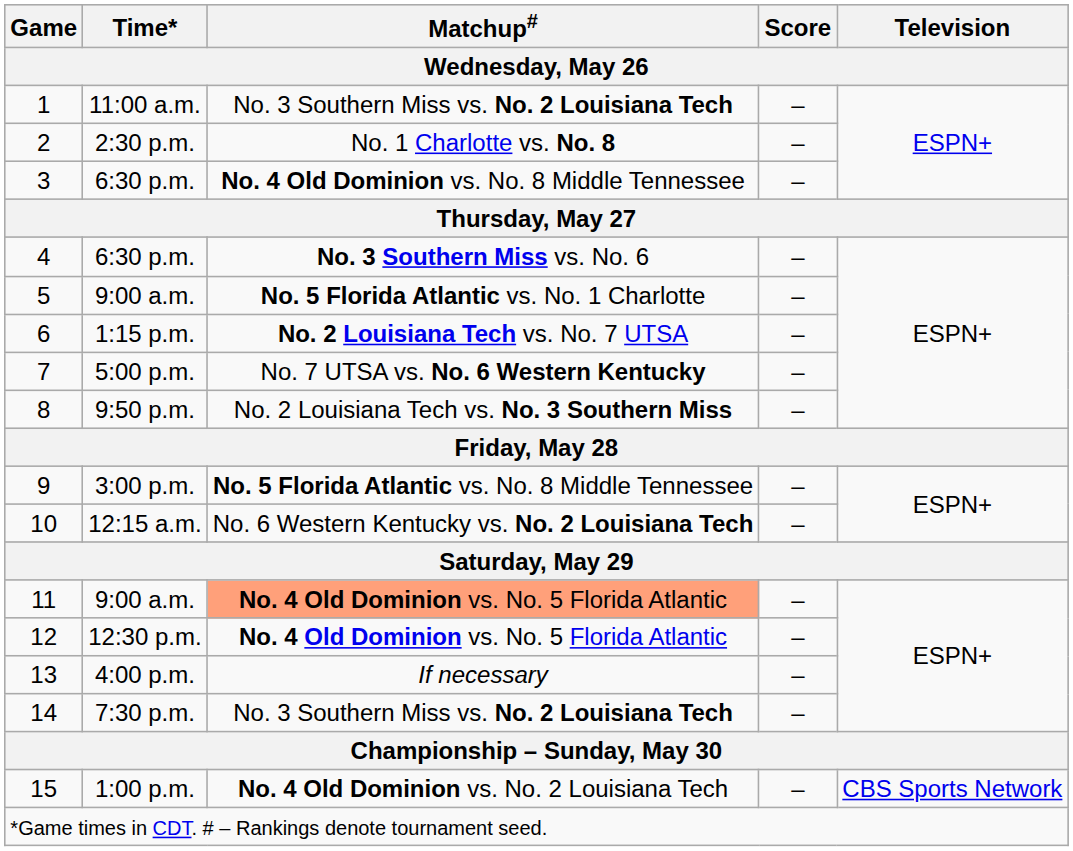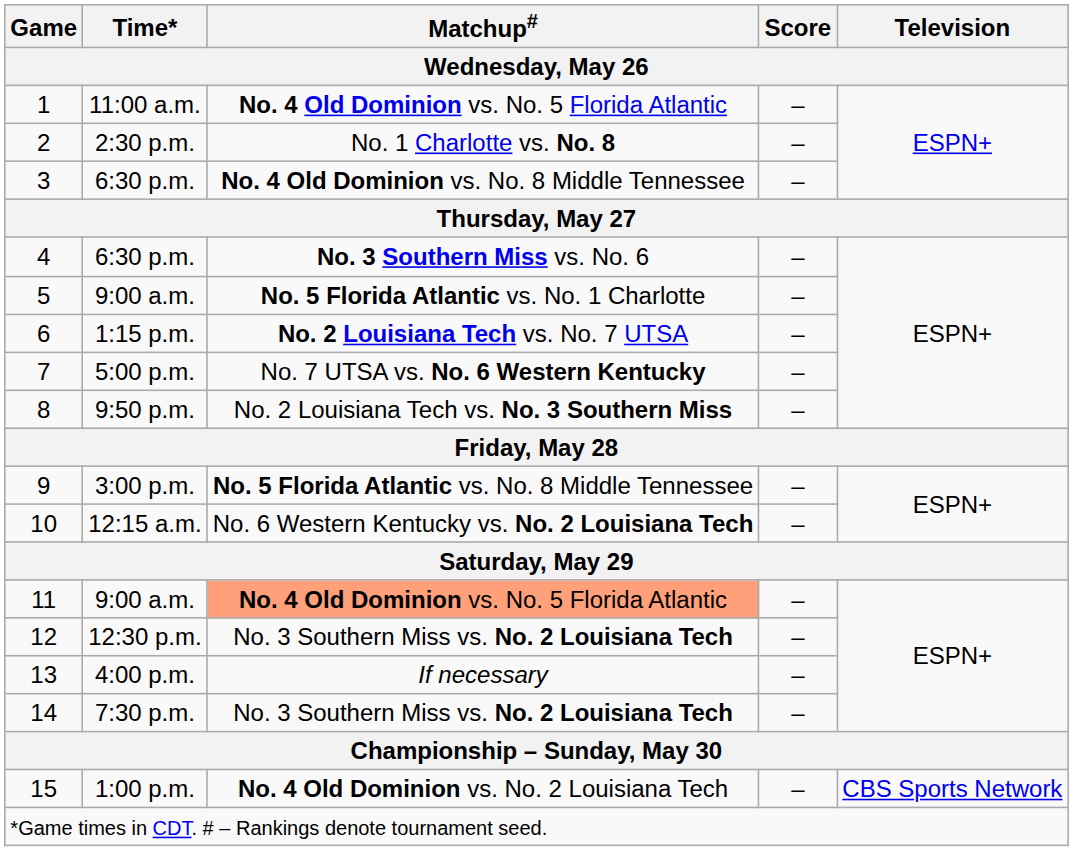 <table class="wikitable" style="font-size: 95%">
 <tr align="center">
 <th>Game</th>
 <th>Time*</th>
 <th>Matchup<sup>#</sup></th>
 <th>Score</th>
 <th>Television</th>
 </tr>
 <tr>
 <th colspan=7>Wednesday, May 26</th>
 </tr>
 <tr>
 <td style="text-align:center;">1</td>
 <td style="text-align:center;">11:00 a.m.</td>
-<td style="text-align:center;">No. 3 Southern Miss vs. <strong>No. 2 Louisiana Tech</strong></td>
+<td style="text-align:center;"><strong>No. 4 <a href='#'>Old Dominion</a></strong> vs. No. 5 <a href='#'>Florida Atlantic</a></td>
 <td style="text-align:center;">–</td>
 <td rowspan=3 style="text-align:center;"><a href='#'>ESPN+</a></td>
 </tr>
 <tr>
 <td style="text-align:center;">2</td>
 <td style="text-align:center;">2:30 p.m.</td>
 <td style="text-align:center;">No. 1 <a href='#'>Charlotte</a> vs. <strong>No. 8 </strong></td>
 <td style="text-align:center;">–</td>
 </tr>
 <tr>
 <td style="text-align:center;">3</td>
 <td style="text-align:center;">6:30 p.m.</td>
 <td style="text-align:center;"><strong>No. 4 Old Dominion</strong> vs. No. 8 Middle Tennessee</td>
 <td style="text-align:center;">–</td>
 </tr>
 <tr>
 <th colspan=7>Thursday, May 27</th>
 </tr>
 <tr>
 <td style="text-align:center;">4</td>
 <td style="text-align:center;">6:30 p.m.</td>
 <td style="text-align:center;"><strong>No. 3 <a href='#'>Southern Miss</a></strong> vs. No. 6 </td>
 <td style="text-align:center;">–</td>
 <td rowspan=5 style="text-align:center;">ESPN+</td>
 </tr>
 <tr>
 <td style="text-align:center;">5</td>
 <td style="text-align:center;">9:00 a.m.</td>
 <td style="text-align:center;"><strong>No. 5 Florida Atlantic</strong> vs. No. 1 Charlotte</td>
 <td style="text-align:center;">–</td>
 </tr>
 <tr>
 <td style="text-align:center;">6</td>
 <td style="text-align:center;">1:15 p.m.</td>
 <td style="text-align:center;"><strong>No. 2 <a href='#'>Louisiana Tech</a></strong> vs. No. 7 <a href='#'>UTSA</a></td>
 <td style="text-align:center;">–</td>
 </tr>
 <tr>
 <td style="text-align:center;">7</td>
 <td style="text-align:center;">5:00 p.m.</td>
 <td style="text-align:center;">No. 7 UTSA vs. <strong>No. 6 Western Kentucky</strong></td>
 <td style="text-align:center;">–</td>
 </tr>
 <tr>
 <td style="text-align:center;">8</td>
 <td style="text-align:center;">9:50 p.m.</td>
 <td style="text-align:center;">No. 2 Louisiana Tech vs. <strong>No. 3 Southern Miss</strong></td>
 <td style="text-align:center;">–</td>
 </tr>
 <tr>
 <th colspan=7>Friday, May 28</th>
 </tr>
 <tr>
 <td style="text-align:center;">9</td>
 <td style="text-align:center;">3:00 p.m.</td>
 <td style="text-align:center;"><strong>No. 5 Florida Atlantic</strong> vs. No. 8 Middle Tennessee</td>
 <td style="text-align:center;">–</td>
 <td rowspan=2 style="text-align:center;">ESPN+</td>
 </tr>
 <tr>
 <td style="text-align:center;">10</td>
 <td style="text-align:center;">12:15 a.m.</td>
 <td style="text-align:center;">No. 6 Western Kentucky vs. <strong>No. 2 Louisiana Tech</strong></td>
 <td style="text-align:center;">–</td>
 </tr>
 <tr>
 <th colspan=7>Saturday, May 29</th>
 </tr>
 <tr>
 <td style="text-align:center;">11</td>
 <td style="text-align:center;">9:00 a.m.</td>
 <td style="background: lightsalmon; text-align:center;"><strong>No. 4 Old Dominion</strong> vs. No. 5 Florida Atlantic</td>
 <td style="text-align:center;">–</td>
 <td rowspan=4 style="text-align:center;">ESPN+</td>
 </tr>
 <tr>
 <td style="text-align:center;">12</td>
 <td style="text-align:center;">12:30 p.m.</td>
-<td style="text-align:center;"><strong>No. 4 <a href='#'>Old Dominion</a></strong> vs. No. 5 <a href='#'>Florida Atlantic</a></td>
+<td style="text-align:center;">No. 3 Southern Miss vs. <strong>No. 2 Louisiana Tech</strong></td>
 <td style="text-align:center;">–</td>
 </tr>
 <tr>
 <td style="text-align:center;">13</td>
 <td style="text-align:center;">4:00 p.m.</td>
 <td style="text-align:center;"><em>If necessary</em></td>
 <td style="text-align:center;">–</td>
 </tr>
 <tr>
 <td style="text-align:center;">14</td>
 <td style="text-align:center;">7:30 p.m.</td>
 <td style="text-align:center;">No. 3 Southern Miss vs. <strong>No. 2 Louisiana Tech</strong></td>
 <td style="text-align:center;">–</td>
 </tr>
 <tr>
 <th colspan=7>Championship – Sunday, May 30</th>
 </tr>
 <tr>
 <td style="text-align:center;">15</td>
 <td style="text-align:center;">1:00 p.m.</td>
 <td style="text-align:center;"><strong>No. 4 Old Dominion</strong> vs. No. 2 Louisiana Tech</td>
 <td style="text-align:center;">–</td>
 <td style="text-align:center;"><a href='#'>CBS Sports Network</a></td>
 </tr>
 <tr>
 <td colspan=7><small>*Game times in <a href='#'>CDT</a>. # – Rankings denote tournament seed.</small></td>
 </tr>
 </table>
